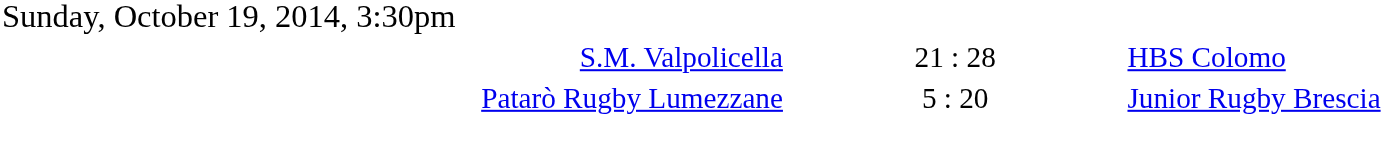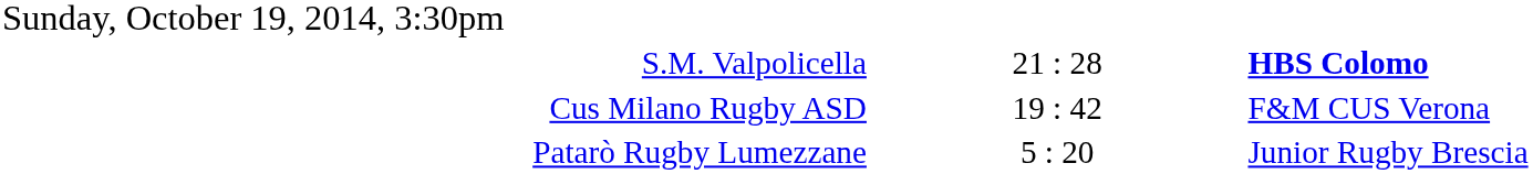 <table style="width:70%;" cellspacing="1">
 <tr>
 <th width=35%></th>
 <th width=15%></th>
 <th></th>
 </tr>
 <tr>
 <td>Sunday, October 19, 2014, 3:30pm</td>
 </tr>
 <tr style=font-size:90%>
 <td align=right><a href='#'>S.M. Valpolicella</a></td>
 <td align=center>21 : 28</td>
-<td><a href='#'>HBS Colomo</a></td>
+<td><strong><a href='#'>HBS Colomo</a></strong></td>
+</tr>
+<tr style=font-size:90%>
+<td align=right><a href='#'>Cus Milano Rugby ASD</a></td>
+<td align=center>19 : 42</td>
+<td><a href='#'>F&M CUS Verona</a></td>
 </tr>
 <tr style=font-size:90%>
 <td align=right><a href='#'>Patarò Rugby Lumezzane</a></td>
 <td align=center>5 : 20</td>
 <td><a href='#'>Junior Rugby Brescia</a></td>
 </tr>
 </table>
